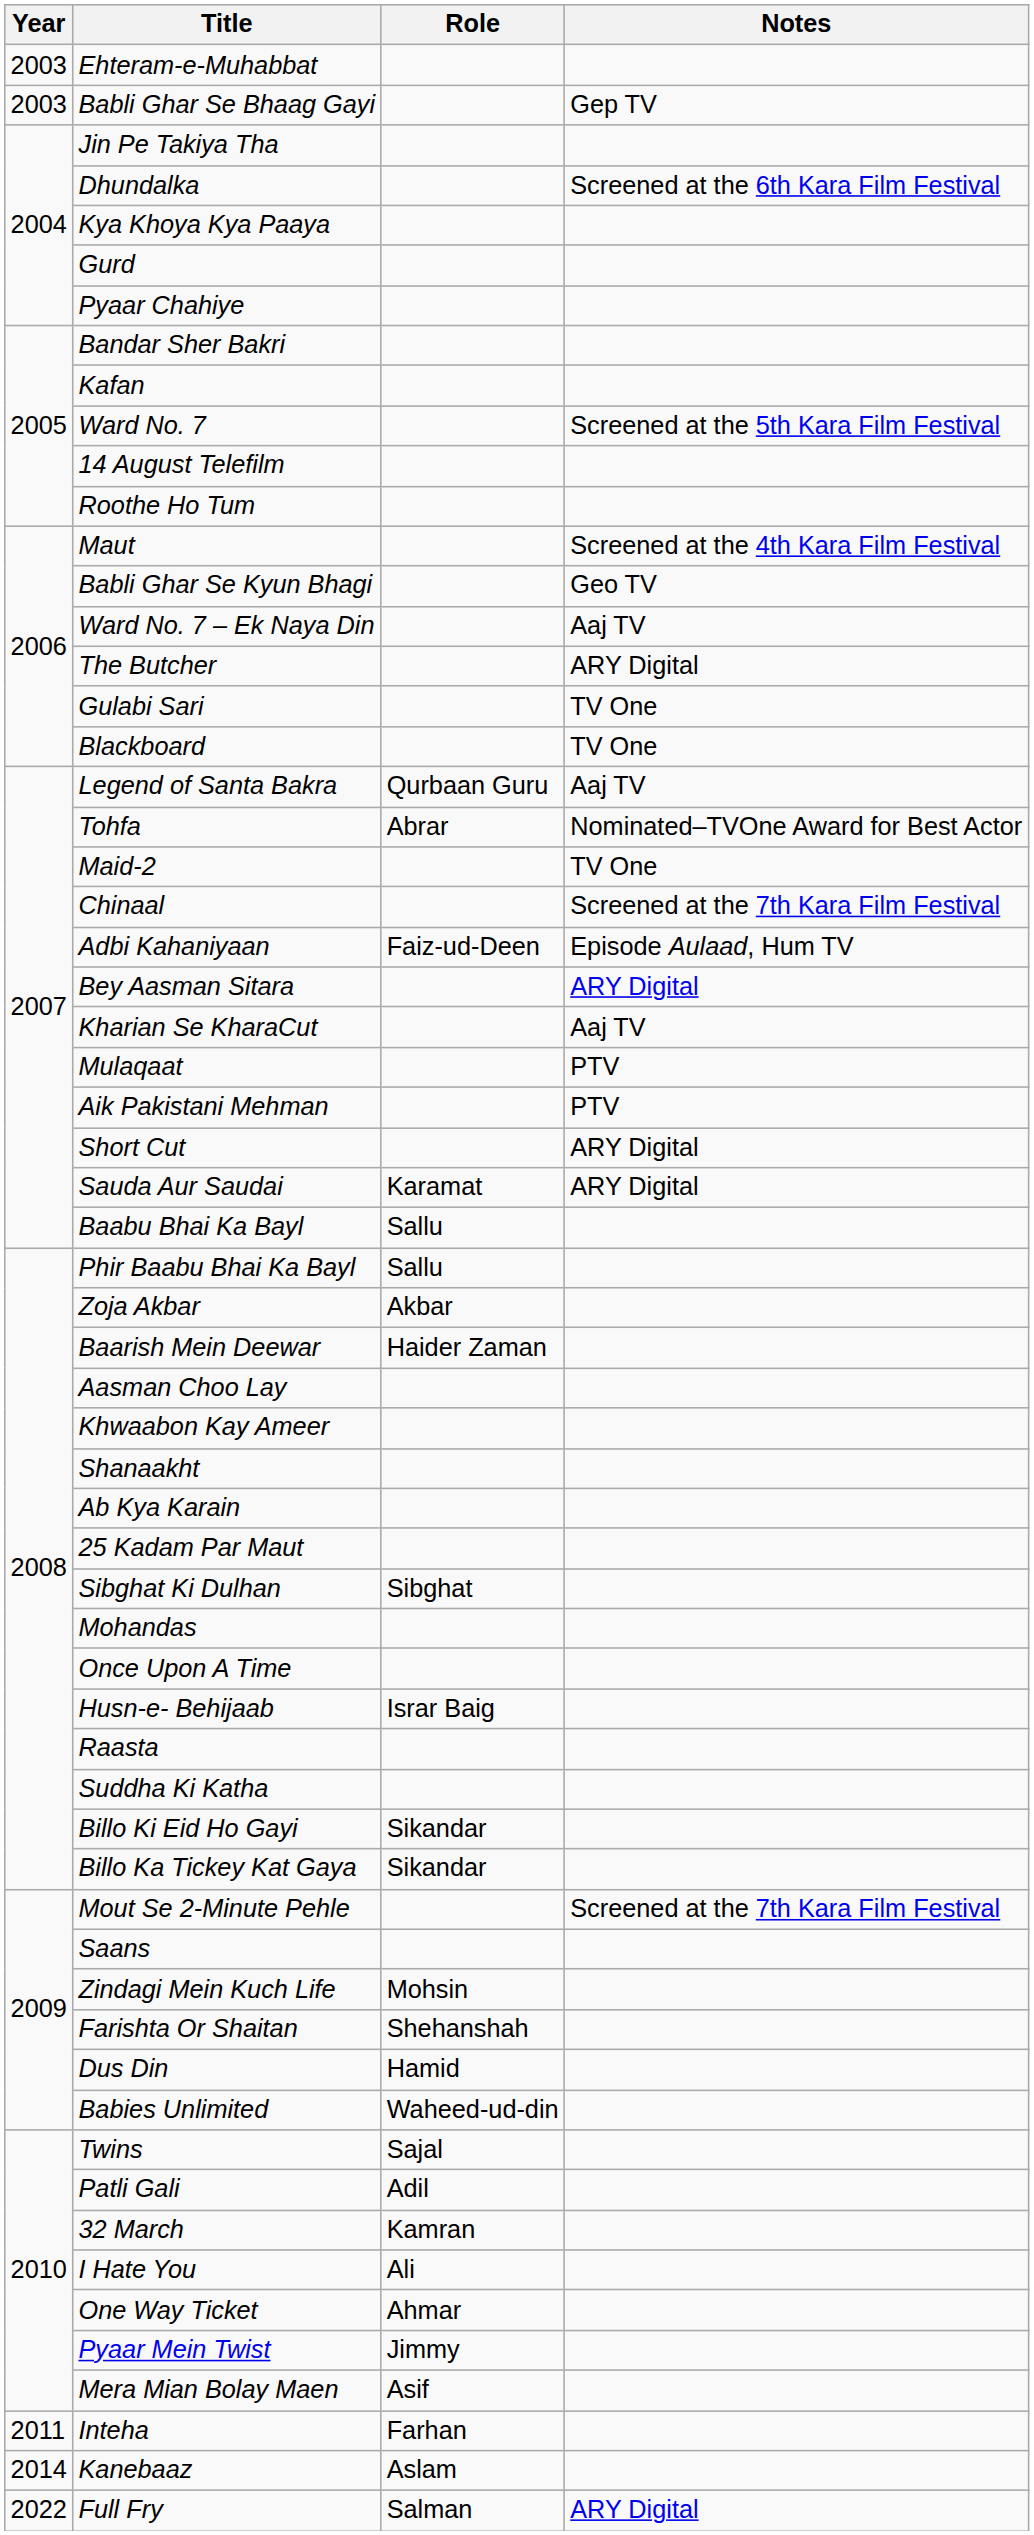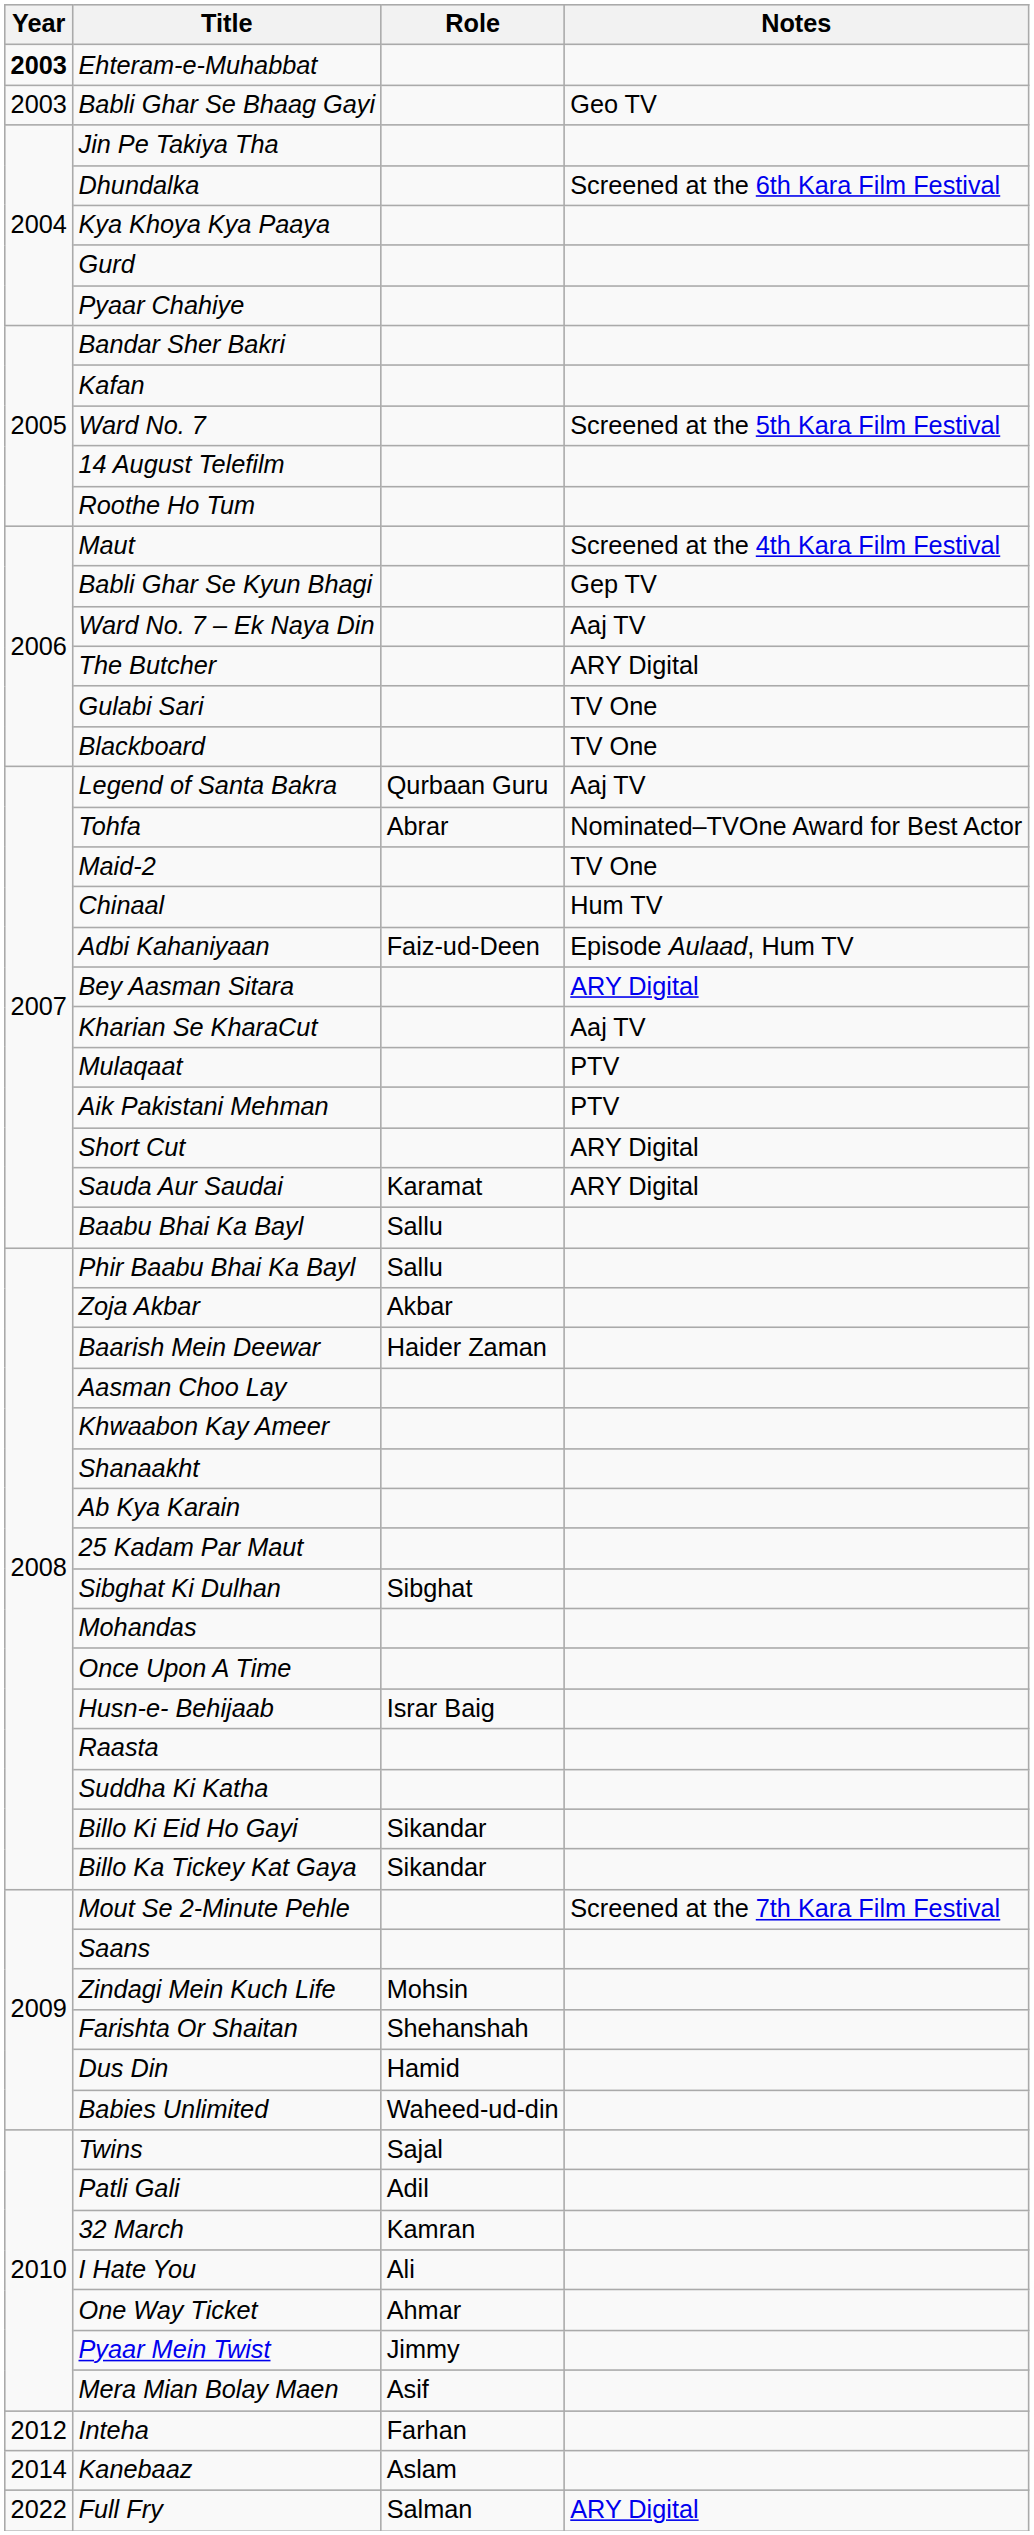 <table class="wikitable">
 <tr>
 <th>Year</th>
 <th>Title</th>
 <th>Role</th>
 <th>Notes</th>
 </tr>
 <tr>
-<td>2003</td>
+<td><strong>2003</strong></td>
 <td><em>Ehteram-e-Muhabbat</em></td>
 <td></td>
 <td></td>
 </tr>
 <tr>
 <td>2003</td>
 <td><em>Babli Ghar Se Bhaag Gayi</em></td>
 <td></td>
-<td>Gep TV</td>
+<td>Geo TV</td>
 </tr>
 <tr>
 <td rowspan="5">2004</td>
 <td><em>Jin Pe Takiya Tha</em></td>
 <td></td>
 <td></td>
 </tr>
 <tr>
 <td><em>Dhundalka</em></td>
 <td></td>
 <td>Screened at the <a href='#'>6th Kara Film Festival</a></td>
 </tr>
 <tr>
 <td><em>Kya Khoya Kya Paaya</em></td>
 <td></td>
 <td></td>
 </tr>
 <tr>
 <td><em>Gurd</em></td>
 <td></td>
 <td></td>
 </tr>
 <tr>
 <td><em>Pyaar Chahiye</em></td>
 <td></td>
 <td></td>
 </tr>
 <tr>
 <td rowspan="5">2005</td>
 <td><em>Bandar Sher Bakri</em></td>
 <td></td>
 <td></td>
 </tr>
 <tr>
 <td><em>Kafan</em></td>
 <td></td>
 <td></td>
 </tr>
 <tr>
 <td><em>Ward No. 7</em></td>
 <td></td>
 <td>Screened at the <a href='#'>5th Kara Film Festival</a></td>
 </tr>
 <tr>
 <td><em>14 August Telefilm</em></td>
 <td></td>
 <td></td>
 </tr>
 <tr>
 <td><em>Roothe Ho Tum</em></td>
 <td></td>
 <td></td>
 </tr>
 <tr>
 <td rowspan="6">2006</td>
 <td><em>Maut</em></td>
 <td></td>
 <td>Screened at the <a href='#'>4th Kara Film Festival</a></td>
 </tr>
 <tr>
 <td><em>Babli Ghar Se Kyun Bhagi</em></td>
 <td></td>
-<td>Geo TV</td>
+<td>Gep TV</td>
 </tr>
 <tr>
 <td><em>Ward No. 7 – Ek Naya Din</em></td>
 <td></td>
 <td>Aaj TV</td>
 </tr>
 <tr>
 <td><em>The Butcher</em></td>
 <td></td>
 <td>ARY Digital</td>
 </tr>
 <tr>
 <td><em>Gulabi Sari</em></td>
 <td></td>
 <td>TV One</td>
 </tr>
 <tr>
 <td><em>Blackboard</em></td>
 <td></td>
 <td>TV One</td>
 </tr>
 <tr>
 <td rowspan="12">2007</td>
 <td><em>Legend of Santa Bakra</em></td>
 <td>Qurbaan Guru</td>
 <td>Aaj TV</td>
 </tr>
 <tr>
 <td><em>Tohfa</em></td>
 <td>Abrar</td>
 <td>Nominated–TVOne Award for Best Actor</td>
 </tr>
 <tr>
 <td><em>Maid-2</em></td>
 <td></td>
 <td>TV One</td>
 </tr>
 <tr>
 <td><em>Chinaal</em></td>
 <td></td>
-<td>Screened at the <a href='#'>7th Kara Film Festival</a></td>
+<td>Hum TV</td>
 </tr>
 <tr>
 <td><em>Adbi Kahaniyaan</em></td>
 <td>Faiz-ud-Deen</td>
 <td>Episode <em>Aulaad</em>, Hum TV</td>
 </tr>
 <tr>
 <td><em>Bey Aasman Sitara</em></td>
 <td></td>
 <td><a href='#'>ARY Digital</a></td>
 </tr>
 <tr>
 <td><em>Kharian Se KharaCut</em></td>
 <td></td>
 <td>Aaj TV</td>
 </tr>
 <tr>
 <td><em>Mulaqaat</em></td>
 <td></td>
 <td>PTV</td>
 </tr>
 <tr>
 <td><em>Aik Pakistani Mehman</em></td>
 <td></td>
 <td>PTV</td>
 </tr>
 <tr>
 <td><em>Short Cut</em></td>
 <td></td>
 <td>ARY Digital</td>
 </tr>
 <tr>
 <td><em>Sauda Aur Saudai</em></td>
 <td>Karamat</td>
 <td>ARY Digital</td>
 </tr>
 <tr>
 <td><em>Baabu Bhai Ka Bayl</em></td>
 <td>Sallu</td>
 <td></td>
 </tr>
 <tr>
 <td rowspan="16">2008</td>
 <td><em>Phir Baabu Bhai Ka Bayl</em></td>
 <td>Sallu</td>
 <td></td>
 </tr>
 <tr>
 <td><em>Zoja Akbar</em></td>
 <td>Akbar</td>
 <td></td>
 </tr>
 <tr>
 <td><em>Baarish Mein Deewar</em></td>
 <td>Haider Zaman</td>
 <td></td>
 </tr>
 <tr>
 <td><em>Aasman Choo Lay</em></td>
 <td></td>
 <td></td>
 </tr>
 <tr>
 <td><em>Khwaabon Kay Ameer</em></td>
 <td></td>
 <td></td>
 </tr>
 <tr>
 <td><em>Shanaakht</em></td>
 <td></td>
 <td></td>
 </tr>
 <tr>
 <td><em>Ab Kya Karain</em></td>
 <td></td>
 <td></td>
 </tr>
 <tr>
 <td><em>25 Kadam Par Maut</em></td>
 <td></td>
 <td></td>
 </tr>
 <tr>
 <td><em>Sibghat Ki Dulhan</em></td>
 <td>Sibghat</td>
 <td></td>
 </tr>
 <tr>
 <td><em>Mohandas</em></td>
 <td></td>
 <td></td>
 </tr>
 <tr>
 <td><em>Once Upon A Time</em></td>
 <td></td>
 <td></td>
 </tr>
 <tr>
 <td><em>Husn-e- Behijaab</em></td>
 <td>Israr Baig</td>
 <td></td>
 </tr>
 <tr>
 <td><em>Raasta</em></td>
 <td></td>
 <td></td>
 </tr>
 <tr>
 <td><em>Suddha Ki Katha</em></td>
 <td></td>
 <td></td>
 </tr>
 <tr>
 <td><em>Billo Ki Eid Ho Gayi</em></td>
 <td>Sikandar</td>
 <td></td>
 </tr>
 <tr>
 <td><em>Billo Ka Tickey Kat Gaya</em></td>
 <td>Sikandar</td>
 <td></td>
 </tr>
 <tr>
 <td rowspan="6">2009</td>
 <td><em>Mout Se 2-Minute Pehle</em></td>
 <td></td>
 <td>Screened at the <a href='#'>7th Kara Film Festival</a></td>
 </tr>
 <tr>
 <td><em>Saans</em></td>
 <td></td>
 <td></td>
 </tr>
 <tr>
 <td><em>Zindagi Mein Kuch Life</em></td>
 <td>Mohsin</td>
 <td></td>
 </tr>
 <tr>
 <td><em>Farishta Or Shaitan</em></td>
 <td>Shehanshah</td>
 <td></td>
 </tr>
 <tr>
 <td><em>Dus Din</em></td>
 <td>Hamid</td>
 <td></td>
 </tr>
 <tr>
 <td><em>Babies Unlimited</em></td>
 <td>Waheed-ud-din</td>
 <td></td>
 </tr>
 <tr>
 <td rowspan="7">2010</td>
 <td><em>Twins</em></td>
 <td>Sajal</td>
 <td></td>
 </tr>
 <tr>
 <td><em>Patli Gali</em></td>
 <td>Adil</td>
 <td></td>
 </tr>
 <tr>
 <td><em>32 March</em></td>
 <td>Kamran</td>
 <td></td>
 </tr>
 <tr>
 <td><em>I Hate You</em></td>
 <td>Ali</td>
 <td></td>
 </tr>
 <tr>
 <td><em>One Way Ticket</em></td>
 <td>Ahmar</td>
 <td></td>
 </tr>
 <tr>
 <td><em><a href='#'>Pyaar Mein Twist</a></em></td>
 <td>Jimmy</td>
 <td></td>
 </tr>
 <tr>
 <td><em>Mera Mian Bolay Maen</em></td>
 <td>Asif</td>
 <td></td>
 </tr>
 <tr>
-<td>2011</td>
+<td>2012</td>
 <td><em>Inteha</em></td>
 <td>Farhan</td>
 <td></td>
 </tr>
 <tr>
 <td>2014</td>
 <td><em>Kanebaaz</em></td>
 <td>Aslam</td>
 <td></td>
 </tr>
 <tr>
 <td>2022</td>
 <td><em>Full Fry</em></td>
 <td>Salman</td>
 <td><a href='#'>ARY Digital</a></td>
 </tr>
 </table>
